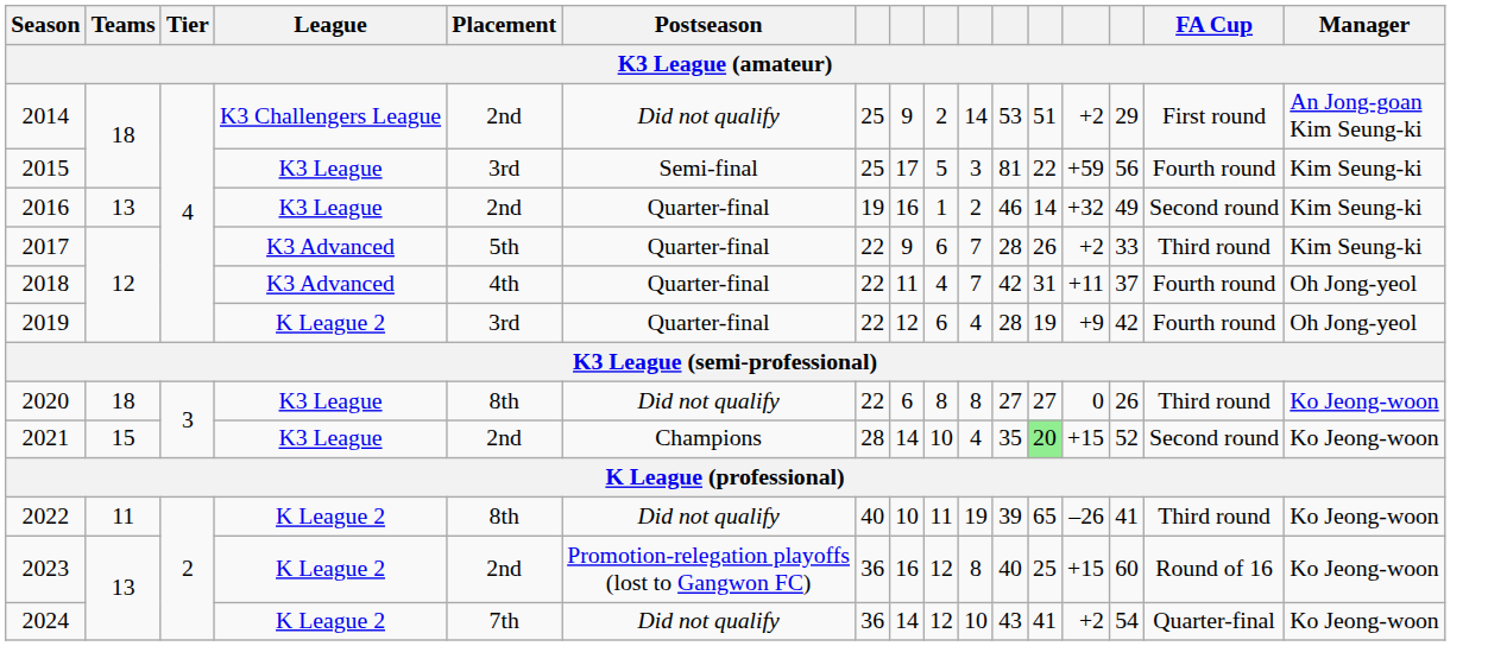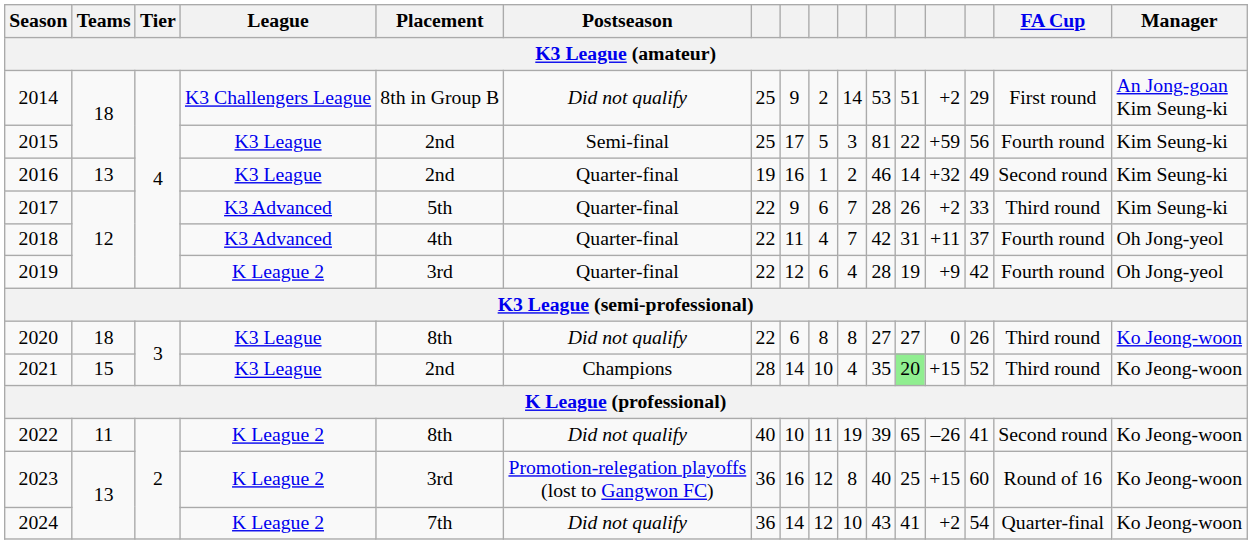 <table class="wikitable" style="text-align: center; font-size:90%;">
 <tr>
 <th>Season</th>
 <th>Teams</th>
 <th>Tier</th>
 <th>League</th>
 <th>Placement</th>
 <th>Postseason</th>
 <th></th>
 <th></th>
 <th></th>
 <th></th>
 <th></th>
 <th></th>
 <th></th>
 <th></th>
 <th><a href='#'>FA Cup</a></th>
 <th>Manager</th>
 </tr>
 <tr>
 <th colspan=16><a href='#'>K3 League</a> (amateur)</th>
 </tr>
 <tr>
 <td>2014</td>
 <td rowspan=2>18</td>
 <td rowspan=6>4</td>
 <td><a href='#'>K3 Challengers League</a></td>
-<td>2nd</td>
+<td>8th in Group B</td>
 <td><em>Did not qualify</em></td>
 <td>25</td>
 <td>9</td>
 <td>2</td>
 <td>14</td>
 <td>53</td>
 <td>51</td>
 <td align=right>+2</td>
 <td>29</td>
 <td>First round</td>
 <td align=left><a href='#'>An Jong-goan</a><br>Kim Seung-ki</td>
 </tr>
 <tr>
 <td>2015</td>
 <td><a href='#'>K3 League</a></td>
-<td>3rd</td>
+<td>2nd</td>
 <td>Semi-final</td>
 <td>25</td>
 <td>17</td>
 <td>5</td>
 <td>3</td>
 <td>81</td>
 <td>22</td>
 <td align=right>+59</td>
 <td>56</td>
 <td>Fourth round</td>
 <td align=left>Kim Seung-ki</td>
 </tr>
 <tr>
 <td>2016</td>
 <td>13</td>
 <td><a href='#'>K3 League</a></td>
 <td>2nd</td>
 <td>Quarter-final</td>
 <td>19</td>
 <td>16</td>
 <td>1</td>
 <td>2</td>
 <td>46</td>
 <td>14</td>
 <td align=right>+32</td>
 <td>49</td>
 <td>Second round</td>
 <td align=left>Kim Seung-ki</td>
 </tr>
 <tr>
 <td>2017</td>
 <td rowspan=3>12</td>
 <td><a href='#'>K3 Advanced</a></td>
 <td>5th</td>
 <td>Quarter-final</td>
 <td>22</td>
 <td>9</td>
 <td>6</td>
 <td>7</td>
 <td>28</td>
 <td>26</td>
 <td align=right>+2</td>
 <td>33</td>
 <td>Third round</td>
 <td align=left>Kim Seung-ki</td>
 </tr>
 <tr>
 <td>2018</td>
 <td><a href='#'>K3 Advanced</a></td>
 <td>4th</td>
 <td>Quarter-final</td>
 <td>22</td>
 <td>11</td>
 <td>4</td>
 <td>7</td>
 <td>42</td>
 <td>31</td>
 <td align=right>+11</td>
 <td>37</td>
 <td>Fourth round</td>
 <td align=left>Oh Jong-yeol</td>
 </tr>
 <tr>
 <td>2019</td>
 <td><a href='#'>K League 2</a></td>
 <td>3rd</td>
 <td>Quarter-final</td>
 <td>22</td>
 <td>12</td>
 <td>6</td>
 <td>4</td>
 <td>28</td>
 <td>19</td>
 <td align=right>+9</td>
 <td>42</td>
 <td>Fourth round</td>
 <td align=left>Oh Jong-yeol</td>
 </tr>
 <tr>
 <th colspan=16><a href='#'>K3 League</a> (semi-professional)</th>
 </tr>
 <tr>
 <td>2020</td>
 <td>18</td>
 <td rowspan=2>3</td>
 <td><a href='#'>K3 League</a></td>
 <td>8th</td>
 <td><em>Did not qualify</em></td>
 <td>22</td>
 <td>6</td>
 <td>8</td>
 <td>8</td>
 <td>27</td>
 <td>27</td>
 <td align=right>0</td>
 <td>26</td>
 <td>Third round</td>
 <td align=left><a href='#'>Ko Jeong-woon</a></td>
 </tr>
 <tr>
 <td>2021</td>
 <td>15</td>
 <td><a href='#'>K3 League</a></td>
 <td>2nd</td>
 <td>Champions</td>
 <td>28</td>
 <td>14</td>
 <td>10</td>
 <td>4</td>
 <td>35</td>
 <td style="background: lightgreen;">20</td>
 <td align=right>+15</td>
 <td>52</td>
-<td>Second round</td>
+<td>Third round</td>
 <td align=left>Ko Jeong-woon</td>
 </tr>
 <tr>
 <th colspan=16><a href='#'>K League</a> (professional)</th>
 </tr>
 <tr>
 <td>2022</td>
 <td>11</td>
 <td rowspan=3>2</td>
 <td><a href='#'>K League 2</a></td>
 <td>8th</td>
 <td><em>Did not qualify</em></td>
 <td>40</td>
 <td>10</td>
 <td>11</td>
 <td>19</td>
 <td>39</td>
 <td>65</td>
 <td align=right>–26</td>
 <td>41</td>
-<td>Third round</td>
+<td>Second round</td>
 <td align=left>Ko Jeong-woon</td>
 </tr>
 <tr>
 <td>2023</td>
 <td rowspan="2">13</td>
 <td><a href='#'>K League 2</a></td>
-<td>2nd</td>
+<td>3rd</td>
 <td><a href='#'>Promotion-relegation playoffs</a><br>(lost to <a href='#'>Gangwon FC</a>)</td>
 <td>36</td>
 <td>16</td>
 <td>12</td>
 <td>8</td>
 <td>40</td>
 <td>25</td>
 <td align=right>+15</td>
 <td>60</td>
 <td>Round of 16</td>
 <td align=left>Ko Jeong-woon</td>
 </tr>
 <tr>
 <td>2024</td>
 <td><a href='#'>K League 2</a></td>
 <td>7th</td>
 <td><em>Did not qualify</em></td>
 <td>36</td>
 <td>14</td>
 <td>12</td>
 <td>10</td>
 <td>43</td>
 <td>41</td>
 <td align=right>+2</td>
 <td>54</td>
 <td>Quarter-final</td>
 <td align=left>Ko Jeong-woon</td>
 </tr>
 </table>
